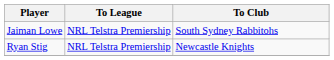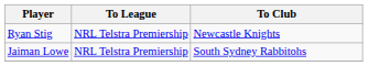 <table class="wikitable" style="font-size:90%">
 <tr bgcolor="#efefef">
 <th width=" ">Player</th>
 <th width=" ">To League</th>
 <th width="210 ">To Club</th>
 </tr>
 <tr>
+<td> <a href='#'>Ryan Stig</a></td>
+<td><a href='#'>NRL Telstra Premiership</a></td>
+<td> <a href='#'>Newcastle Knights</a></td>
+</tr>
+<tr>
 <td> <a href='#'>Jaiman Lowe</a></td>
 <td><a href='#'>NRL Telstra Premiership</a></td>
 <td> <a href='#'>South Sydney Rabbitohs</a></td>
 </tr>
 <tr>
-<td> <a href='#'>Ryan Stig</a></td>
-<td><a href='#'>NRL Telstra Premiership</a></td>
-<td> <a href='#'>Newcastle Knights</a></td>
-</tr>
-<tr>
 </tr>
 </table>
